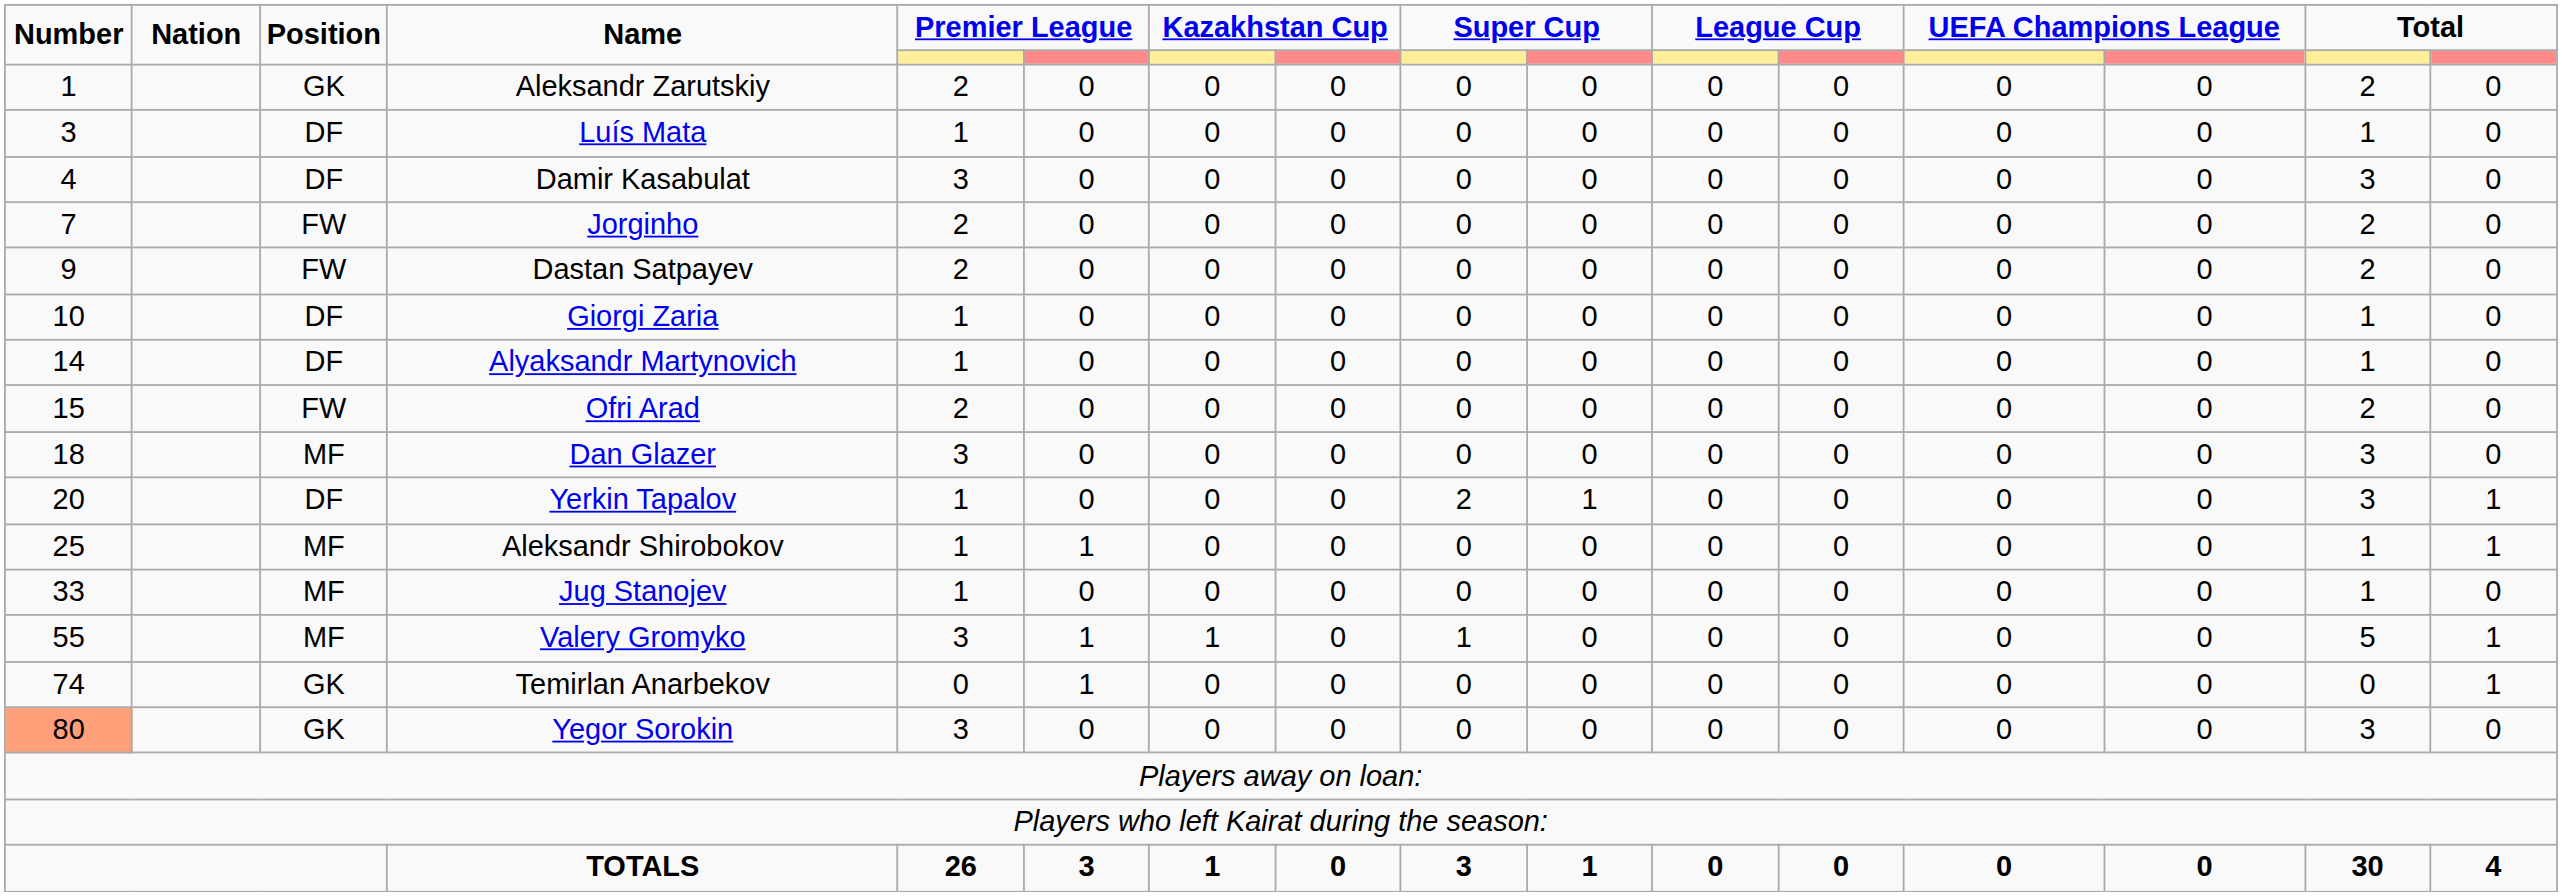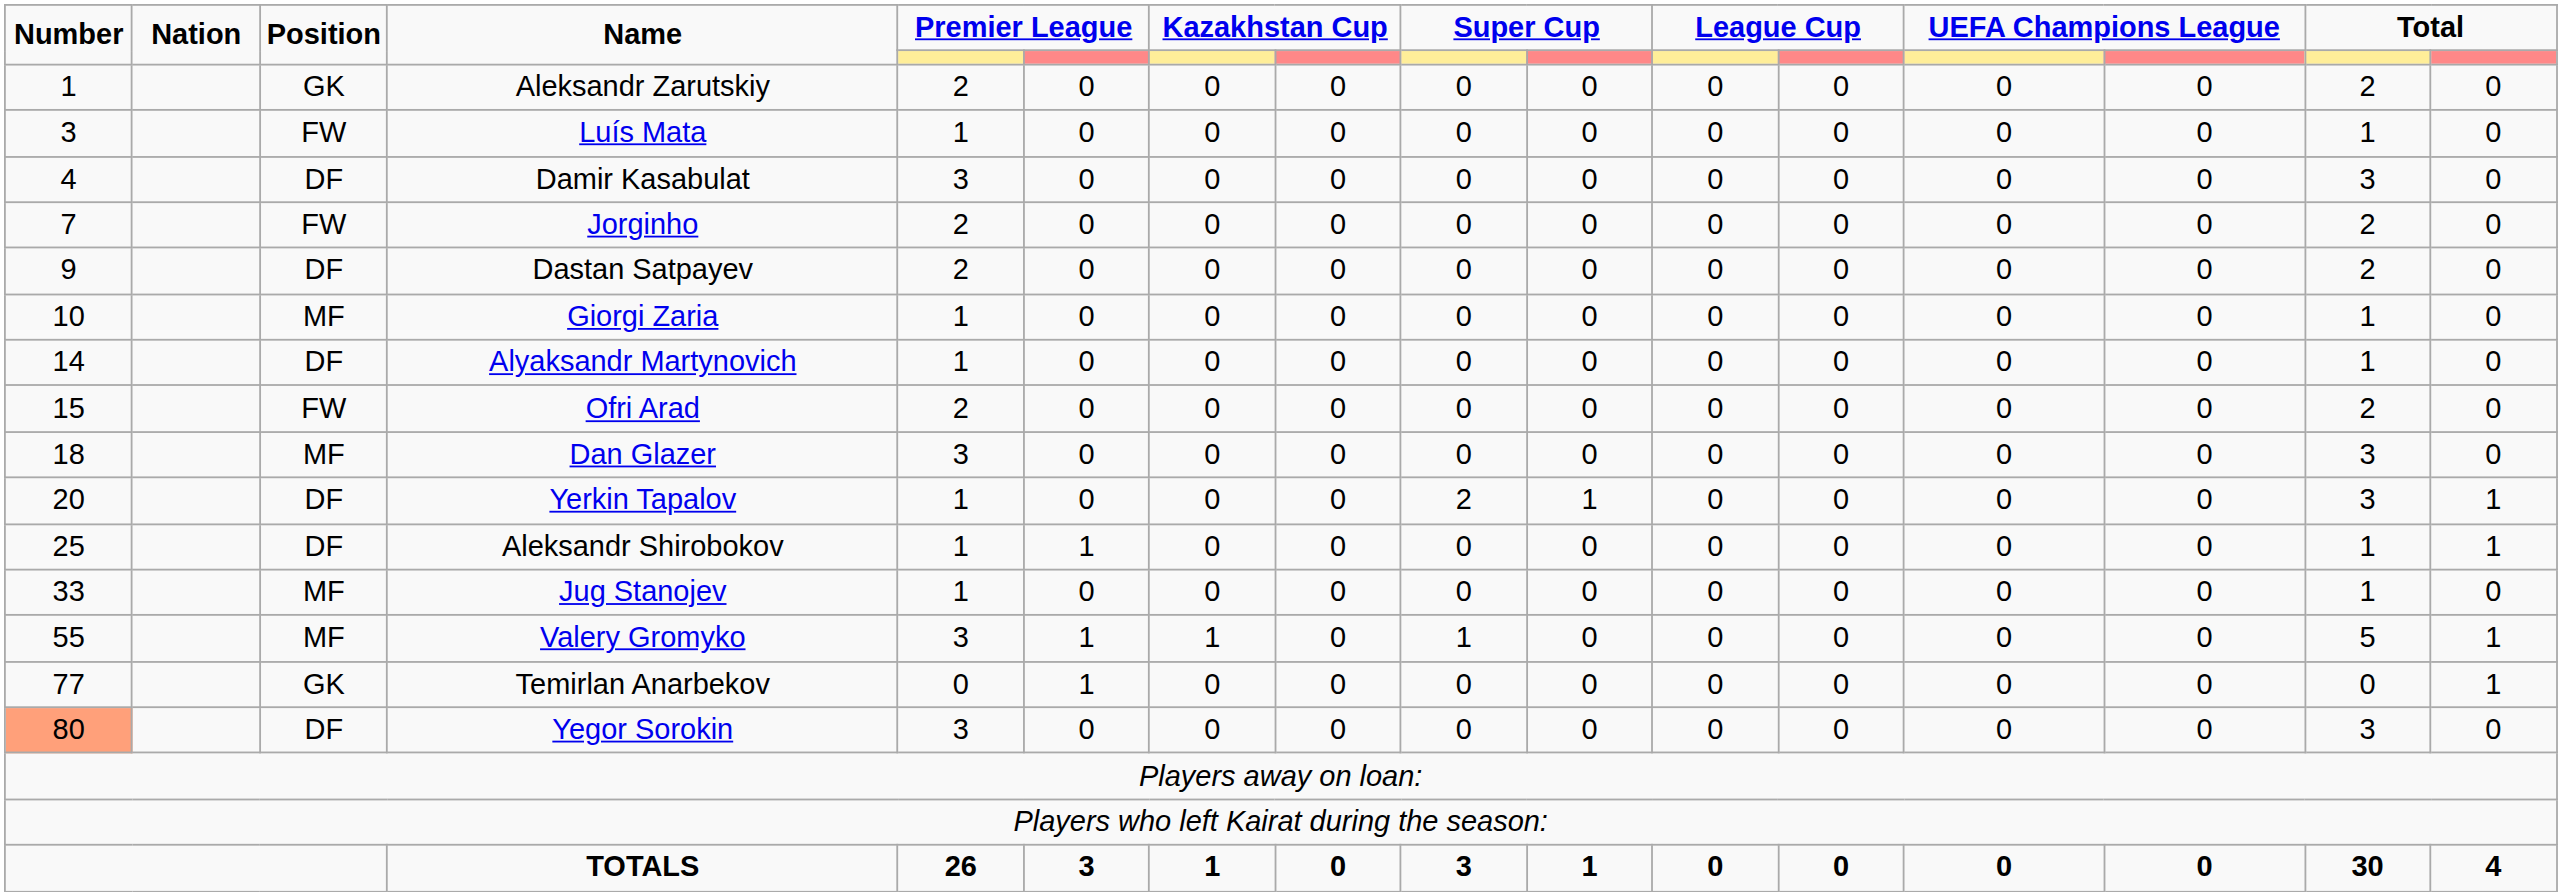 <table class="wikitable" style="text-align:center;">
 <tr>
 <td rowspan="2"  style="width:5%; text-align:center;"><strong>Number</strong></td>
 <td rowspan="2"  style="width:5%; text-align:center;"><strong>Nation</strong></td>
 <td rowspan="2"  style="width:5%; text-align:center;"><strong>Position</strong></td>
 <td rowspan="2"  style="width:20%; text-align:center;"><strong>Name</strong></td>
 <td colspan="2" style="text-align:center;"><strong><a href='#'>Premier League</a></strong></td>
 <td colspan="2" style="text-align:center;"><strong><a href='#'>Kazakhstan Cup</a></strong></td>
 <td colspan="2" style="text-align:center;"><strong><a href='#'>Super Cup</a></strong></td>
 <td colspan="2" style="text-align:center;"><strong><a href='#'>League Cup</a></strong></td>
 <td colspan="2" style="text-align:center;"><strong><a href='#'>UEFA Champions League</a></strong></td>
 <td colspan="2" style="text-align:center;"><strong>Total</strong></td>
 </tr>
 <tr>
 <th style="width:60px; background:#fe9;"></th>
 <th style="width:60px; background:#ff8888;"></th>
 <th style="width:60px; background:#fe9;"></th>
 <th style="width:60px; background:#ff8888;"></th>
 <th style="width:60px; background:#fe9;"></th>
 <th style="width:60px; background:#ff8888;"></th>
 <th style="width:60px; background:#fe9;"></th>
 <th style="width:60px; background:#ff8888;"></th>
 <th style="width:100px; background:#fe9;"></th>
 <th style="width:100px; background:#ff8888;"></th>
 <th style="width:60px; background:#fe9;"></th>
 <th style="width:60px; background:#ff8888;"></th>
 </tr>
 <tr>
 <td>1</td>
 <td></td>
 <td>GK</td>
 <td>Aleksandr Zarutskiy</td>
 <td>2</td>
 <td>0</td>
 <td>0</td>
 <td>0</td>
 <td>0</td>
 <td>0</td>
 <td>0</td>
 <td>0</td>
 <td>0</td>
 <td>0</td>
 <td>2</td>
 <td>0</td>
 </tr>
 <tr>
 <td>3</td>
 <td></td>
-<td>DF</td>
+<td>FW</td>
 <td><a href='#'>Luís Mata</a></td>
 <td>1</td>
 <td>0</td>
 <td>0</td>
 <td>0</td>
 <td>0</td>
 <td>0</td>
 <td>0</td>
 <td>0</td>
 <td>0</td>
 <td>0</td>
 <td>1</td>
 <td>0</td>
 </tr>
 <tr>
 <td>4</td>
 <td></td>
 <td>DF</td>
 <td>Damir Kasabulat</td>
 <td>3</td>
 <td>0</td>
 <td>0</td>
 <td>0</td>
 <td>0</td>
 <td>0</td>
 <td>0</td>
 <td>0</td>
 <td>0</td>
 <td>0</td>
 <td>3</td>
 <td>0</td>
 </tr>
 <tr>
 <td>7</td>
 <td></td>
 <td>FW</td>
 <td><a href='#'>Jorginho</a></td>
 <td>2</td>
 <td>0</td>
 <td>0</td>
 <td>0</td>
 <td>0</td>
 <td>0</td>
 <td>0</td>
 <td>0</td>
 <td>0</td>
 <td>0</td>
 <td>2</td>
 <td>0</td>
 </tr>
 <tr>
 <td>9</td>
 <td></td>
-<td>FW</td>
+<td>DF</td>
 <td>Dastan Satpayev</td>
 <td>2</td>
 <td>0</td>
 <td>0</td>
 <td>0</td>
 <td>0</td>
 <td>0</td>
 <td>0</td>
 <td>0</td>
 <td>0</td>
 <td>0</td>
 <td>2</td>
 <td>0</td>
 </tr>
 <tr>
 <td>10</td>
 <td></td>
-<td>DF</td>
+<td>MF</td>
 <td><a href='#'>Giorgi Zaria</a></td>
 <td>1</td>
 <td>0</td>
 <td>0</td>
 <td>0</td>
 <td>0</td>
 <td>0</td>
 <td>0</td>
 <td>0</td>
 <td>0</td>
 <td>0</td>
 <td>1</td>
 <td>0</td>
 </tr>
 <tr>
 <td>14</td>
 <td></td>
 <td>DF</td>
 <td><a href='#'>Alyaksandr Martynovich</a></td>
 <td>1</td>
 <td>0</td>
 <td>0</td>
 <td>0</td>
 <td>0</td>
 <td>0</td>
 <td>0</td>
 <td>0</td>
 <td>0</td>
 <td>0</td>
 <td>1</td>
 <td>0</td>
 </tr>
 <tr>
 <td>15</td>
 <td></td>
 <td>FW</td>
 <td><a href='#'>Ofri Arad</a></td>
 <td>2</td>
 <td>0</td>
 <td>0</td>
 <td>0</td>
 <td>0</td>
 <td>0</td>
 <td>0</td>
 <td>0</td>
 <td>0</td>
 <td>0</td>
 <td>2</td>
 <td>0</td>
 </tr>
 <tr>
 <td>18</td>
 <td></td>
 <td>MF</td>
 <td><a href='#'>Dan Glazer</a></td>
 <td>3</td>
 <td>0</td>
 <td>0</td>
 <td>0</td>
 <td>0</td>
 <td>0</td>
 <td>0</td>
 <td>0</td>
 <td>0</td>
 <td>0</td>
 <td>3</td>
 <td>0</td>
 </tr>
 <tr>
 <td>20</td>
 <td></td>
 <td>DF</td>
 <td><a href='#'>Yerkin Tapalov</a></td>
 <td>1</td>
 <td>0</td>
 <td>0</td>
 <td>0</td>
 <td>2</td>
 <td>1</td>
 <td>0</td>
 <td>0</td>
 <td>0</td>
 <td>0</td>
 <td>3</td>
 <td>1</td>
 </tr>
 <tr>
 <td>25</td>
 <td></td>
-<td>MF</td>
+<td>DF</td>
 <td>Aleksandr Shirobokov</td>
 <td>1</td>
 <td>1</td>
 <td>0</td>
 <td>0</td>
 <td>0</td>
 <td>0</td>
 <td>0</td>
 <td>0</td>
 <td>0</td>
 <td>0</td>
 <td>1</td>
 <td>1</td>
 </tr>
 <tr>
 <td>33</td>
 <td></td>
 <td>MF</td>
 <td><a href='#'>Jug Stanojev</a></td>
 <td>1</td>
 <td>0</td>
 <td>0</td>
 <td>0</td>
 <td>0</td>
 <td>0</td>
 <td>0</td>
 <td>0</td>
 <td>0</td>
 <td>0</td>
 <td>1</td>
 <td>0</td>
 </tr>
 <tr>
 <td>55</td>
 <td></td>
 <td>MF</td>
 <td><a href='#'>Valery Gromyko</a></td>
 <td>3</td>
 <td>1</td>
 <td>1</td>
 <td>0</td>
 <td>1</td>
 <td>0</td>
 <td>0</td>
 <td>0</td>
 <td>0</td>
 <td>0</td>
 <td>5</td>
 <td>1</td>
 </tr>
 <tr>
-<td>74</td>
+<td>77</td>
 <td></td>
 <td>GK</td>
 <td>Temirlan Anarbekov</td>
 <td>0</td>
 <td>1</td>
 <td>0</td>
 <td>0</td>
 <td>0</td>
 <td>0</td>
 <td>0</td>
 <td>0</td>
 <td>0</td>
 <td>0</td>
 <td>0</td>
 <td>1</td>
 </tr>
 <tr>
 <td style="background: lightsalmon;">80</td>
 <td></td>
-<td>GK</td>
+<td>DF</td>
 <td><a href='#'>Yegor Sorokin</a></td>
 <td>3</td>
 <td>0</td>
 <td>0</td>
 <td>0</td>
 <td>0</td>
 <td>0</td>
 <td>0</td>
 <td>0</td>
 <td>0</td>
 <td>0</td>
 <td>3</td>
 <td>0</td>
 </tr>
 <tr>
 <td colspan="18"><em>Players away on loan:</em></td>
 </tr>
 <tr>
 <td colspan="18"><em>Players who left Kairat during the season:</em></td>
 </tr>
 <tr>
 <td colspan="3"></td>
 <td><strong>TOTALS</strong></td>
 <td><strong>26</strong></td>
 <td><strong>3</strong></td>
 <td><strong>1</strong></td>
 <td><strong>0</strong></td>
 <td><strong>3</strong></td>
 <td><strong>1</strong></td>
 <td><strong>0</strong></td>
 <td><strong>0</strong></td>
 <td><strong>0</strong></td>
 <td><strong>0</strong></td>
 <td><strong>30</strong></td>
 <td><strong>4</strong></td>
 </tr>
 </table>
